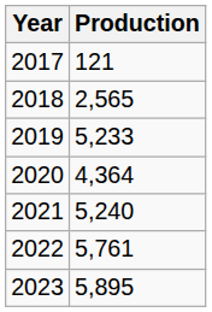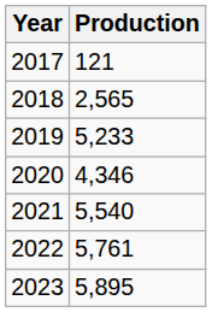 <table class="wikitable">
 <tr>
 <th>Year</th>
 <th>Production</th>
 </tr>
 <tr>
 <td>2017</td>
 <td>121</td>
 </tr>
 <tr>
 <td>2018</td>
 <td>2,565</td>
 </tr>
 <tr>
 <td>2019</td>
 <td>5,233</td>
 </tr>
 <tr>
 <td>2020</td>
-<td>4,364</td>
+<td>4,346</td>
 </tr>
 <tr>
 <td>2021</td>
-<td>5,240</td>
+<td>5,540</td>
 </tr>
 <tr>
 <td>2022</td>
 <td>5,761</td>
 </tr>
 <tr>
 <td>2023</td>
 <td>5,895</td>
 </tr>
 </table>
